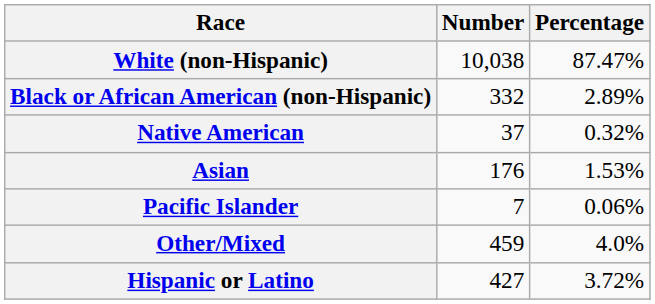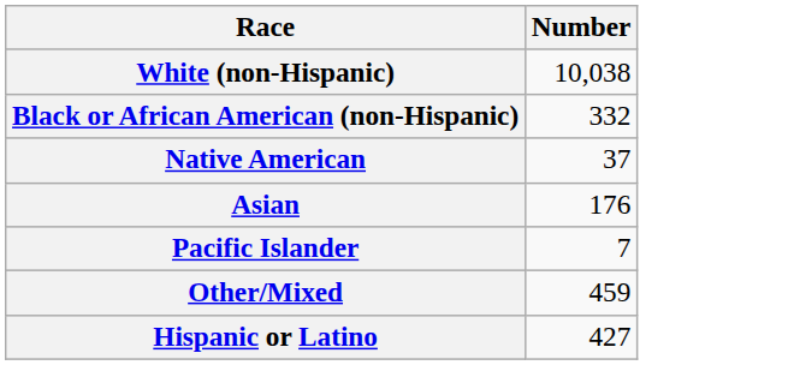 <table class="wikitable" style="text-align:right">
 <tr>
 <th scope="col">Race</th>
 <th scope="col">Number</th>
-<th scope="col">Percentage</th>
 </tr>
 <tr>
 <th scope="row"><a href='#'>White</a> (non-Hispanic)</th>
 <td>10,038</td>
-<td>87.47%</td>
 </tr>
 <tr>
 <th scope="row"><a href='#'>Black or African American</a> (non-Hispanic)</th>
 <td>332</td>
-<td>2.89%</td>
 </tr>
 <tr>
 <th scope="row"><a href='#'>Native American</a></th>
 <td>37</td>
-<td>0.32%</td>
 </tr>
 <tr>
 <th scope="row"><a href='#'>Asian</a></th>
 <td>176</td>
-<td>1.53%</td>
 </tr>
 <tr>
 <th scope="row"><a href='#'>Pacific Islander</a></th>
 <td>7</td>
-<td>0.06%</td>
 </tr>
 <tr>
 <th scope="row"><a href='#'>Other/Mixed</a></th>
 <td>459</td>
-<td>4.0%</td>
 </tr>
 <tr>
 <th scope="row"><a href='#'>Hispanic</a> or <a href='#'>Latino</a></th>
 <td>427</td>
-<td>3.72%</td>
 </tr>
 </table>
